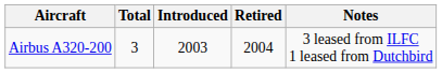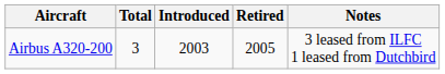 <table class="wikitable" style="margin:0.5em auto; text-align:center">
 <tr>
 <th>Aircraft</th>
 <th>Total</th>
 <th>Introduced</th>
 <th>Retired</th>
 <th>Notes</th>
 </tr>
 <tr>
 <td><a href='#'>Airbus A320-200</a></td>
 <td>3</td>
 <td>2003</td>
-<td>2004</td>
+<td>2005</td>
 <td>3 leased from <a href='#'>ILFC</a> <br> 1 leased from <a href='#'>Dutchbird</a></td>
 </tr>
 </table>
